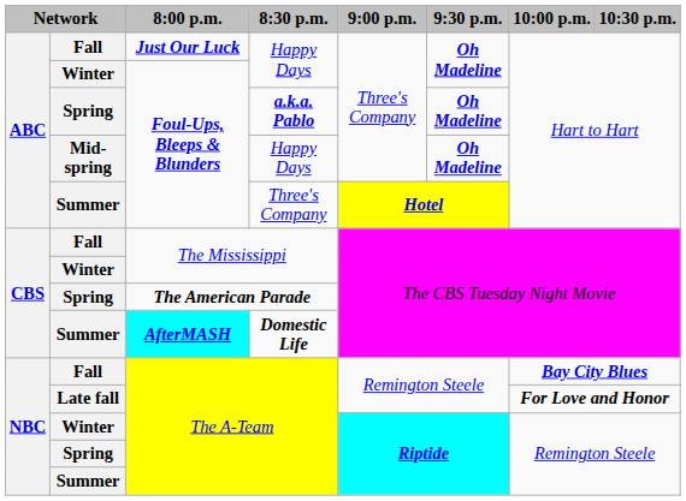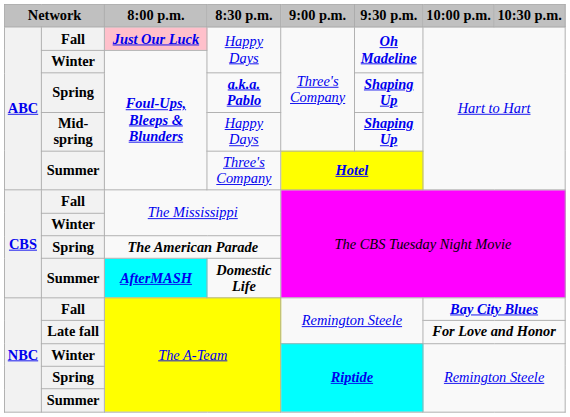 <table class="wikitable" style="width:100%;margin-right:0;text-align:center">
 <tr>
 <th colspan="2" style="background-color:#C0C0C0;text-align:center">Network</th>
 <th style="background-color:#C0C0C0;text-align:center">8:00 p.m.</th>
 <th style="background-color:#C0C0C0;text-align:center">8:30 p.m.</th>
 <th style="background-color:#C0C0C0;text-align:center">9:00 p.m.</th>
 <th style="background-color:#C0C0C0;text-align:center">9:30 p.m.</th>
 <th style="background-color:#C0C0C0;text-align:center">10:00 p.m.</th>
 <th style="background-color:#C0C0C0;text-align:center">10:30 p.m.</th>
 </tr>
 <tr>
 <th rowspan="5"><a href='#'>ABC</a></th>
 <th>Fall</th>
-<td><strong><em><a href='#'>Just Our Luck</a></em></strong></td>
+<td style="background: pink;"><strong><em><a href='#'>Just Our Luck</a></em></strong></td>
 <td rowspan="2"><em><a href='#'>Happy Days</a></em></td>
 <td rowspan="4"><em><a href='#'>Three's Company</a></em></td>
 <td rowspan="2"><strong><em><a href='#'>Oh Madeline</a></em></strong></td>
 <td colspan="2" rowspan="5"><em><a href='#'>Hart to Hart</a></em></td>
 </tr>
 <tr>
 <th>Winter</th>
 <td rowspan="4"><strong><em><a href='#'>Foul-Ups, Bleeps & Blunders</a></em></strong></td>
 </tr>
 <tr>
 <th>Spring</th>
 <td><strong><em><a href='#'>a.k.a. Pablo</a></em></strong></td>
-<td><strong><em><a href='#'>Oh Madeline</a></em></strong></td>
+<td><strong><em><a href='#'>Shaping Up</a></em></strong></td>
 </tr>
 <tr>
 <th>Mid-spring</th>
 <td><em><a href='#'>Happy Days</a></em></td>
-<td><strong><em><a href='#'>Oh Madeline</a></em></strong></td>
+<td><strong><em><a href='#'>Shaping Up</a></em></strong></td>
 </tr>
 <tr>
 <th>Summer</th>
 <td><em><a href='#'>Three's Company</a></em></td>
 <td style="background:#FFFF00;" colspan="2"><strong><em><a href='#'>Hotel</a></em></strong> </td>
 </tr>
 <tr>
 <th rowspan="4"><a href='#'>CBS</a></th>
 <th>Fall</th>
 <td colspan="2" rowspan="2"><em><a href='#'>The Mississippi</a></em></td>
 <td rowspan="4" colspan="4" style="background:#FF00FF;"><em>The CBS Tuesday Night Movie</em> </td>
 </tr>
 <tr>
 <th>Winter</th>
 </tr>
 <tr>
 <th>Spring</th>
 <td colspan="2"><strong><em>The American Parade</em></strong></td>
 </tr>
 <tr>
 <th>Summer</th>
 <td style="background:#00FFFF;"><strong><em><a href='#'>AfterMASH</a></em></strong> </td>
 <td><strong><em>Domestic Life</em></strong></td>
 </tr>
 <tr>
 <th rowspan="5"><a href='#'>NBC</a></th>
 <th>Fall</th>
 <td style="background:#FFFF00;" colspan="2" rowspan="5"><em><a href='#'>The A-Team</a></em> </td>
 <td colspan="2" rowspan="2"><em><a href='#'>Remington Steele</a></em></td>
 <td colspan="2"><strong><em><a href='#'>Bay City Blues</a></em></strong></td>
 </tr>
 <tr>
 <th>Late fall</th>
 <td colspan="2"><strong><em>For Love and Honor</em></strong></td>
 </tr>
 <tr>
 <th>Winter</th>
 <td style="background:#00FFFF;" colspan="2" rowspan="3"><strong><em><a href='#'>Riptide</a></em></strong> </td>
 <td colspan="2" rowspan="3"><em><a href='#'>Remington Steele</a></em></td>
 </tr>
 <tr>
 <th>Spring</th>
 </tr>
 <tr>
 <th>Summer</th>
 </tr>
 </table>
